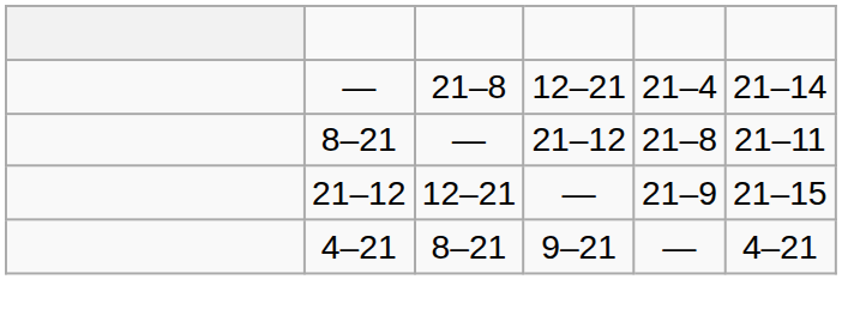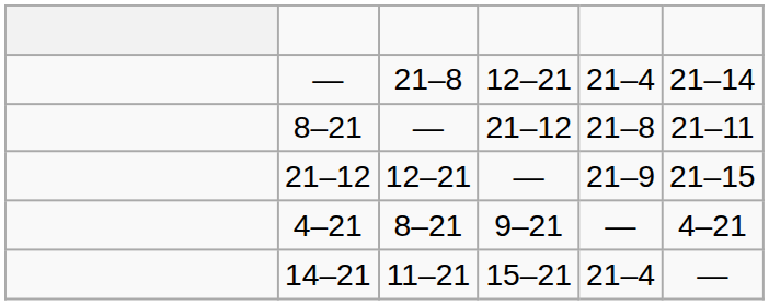 <table class="wikitable" style="text-align:center; font-size:90%;">
 <tr>
 <th width=120> </th>
 <td><strong></strong></td>
 <td><strong></strong></td>
 <td><strong></strong></td>
 <td><strong></strong></td>
 <td><strong></strong></td>
 </tr>
 <tr>
 <td style="text-align:left;"></td>
 <td>—</td>
 <td>21–8</td>
 <td>12–21</td>
 <td>21–4</td>
 <td>21–14</td>
 </tr>
 <tr>
 <td style="text-align:left;"></td>
 <td>8–21</td>
 <td>—</td>
 <td>21–12</td>
 <td>21–8</td>
 <td>21–11</td>
 </tr>
 <tr>
 <td style="text-align:left;"></td>
 <td>21–12</td>
 <td>12–21</td>
 <td>—</td>
 <td>21–9</td>
 <td>21–15</td>
 </tr>
 <tr>
 <td style="text-align:left;"></td>
 <td>4–21</td>
 <td>8–21</td>
 <td>9–21</td>
 <td>—</td>
 <td>4–21</td>
 </tr>
+<tr>
+<td style="text-align:left;"></td>
+<td>14–21</td>
+<td>11–21</td>
+<td>15–21</td>
+<td>21–4</td>
+<td>—</td>
+</tr>
 </table>
